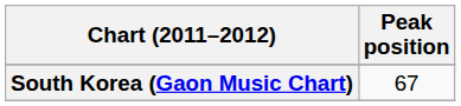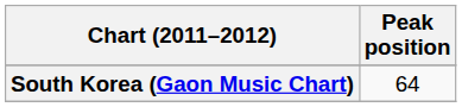 <table class="wikitable sortable plainrowheaders" style="text-align:center">
 <tr>
 <th>Chart (2011–2012)</th>
 <th>Peak<br>position</th>
 </tr>
 <tr>
 </tr>
 <tr>
 </tr>
 <tr>
 </tr>
 <tr>
 </tr>
 <tr>
 </tr>
 <tr>
 </tr>
 <tr>
 <th scope="row">South Korea (<a href='#'>Gaon Music Chart</a>)</th>
-<td>67</td>
+<td>64</td>
 </tr>
 <tr>
 </tr>
 <tr>
 </tr>
 <tr>
 </tr>
 <tr>
 </tr>
 <tr>
 </tr>
 </table>
